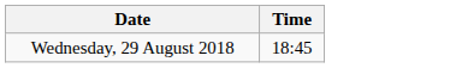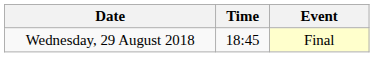 <table class = "wikitable" style="text-align:center;">
 <tr>
 <th width=220>Date</th>
 <th width=50>Time</th>
+<th width=100>Event</th>
 </tr>
 <tr>
 <td>Wednesday, 29 August 2018</td>
 <td>18:45</td>
+<td bgcolor=ffffcc>Final</td>
 </tr>
 </table>
